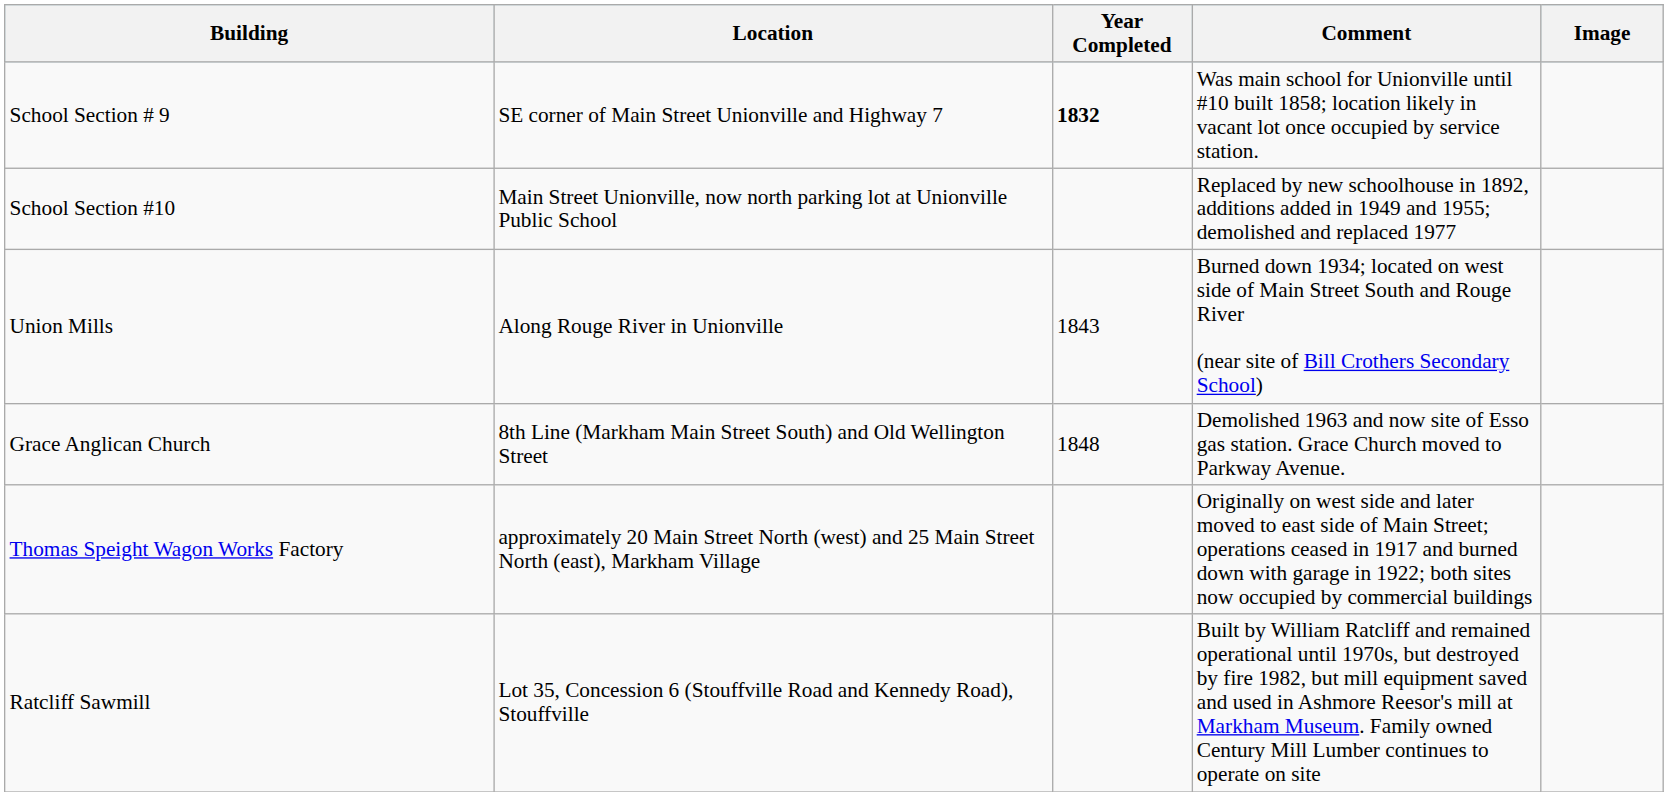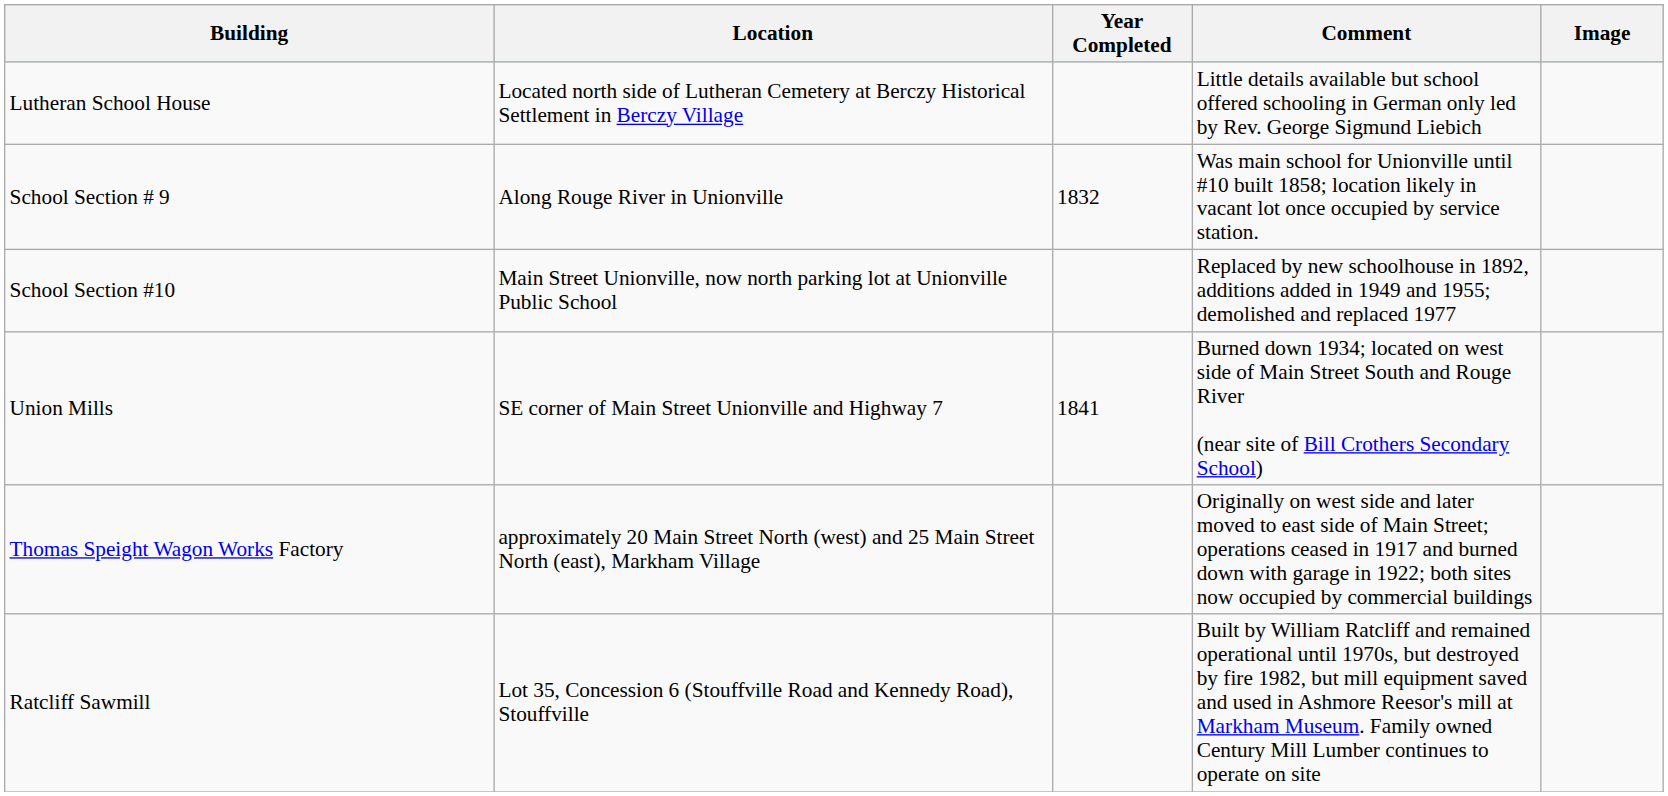 <table class="wikitable">
 <tr style="background:lightblue;">
 <th width=28%>Building</th>
 <th width=32%>Location</th>
 <th width=8%>Year Completed</th>
 <th width=20%>Comment</th>
 <th width=7%>Image</th>
 </tr>
 <tr>
+<td>Lutheran School House</td>
+<td>Located north side of Lutheran Cemetery at Berczy Historical Settlement in <a href='#'>Berczy Village</a></td>
+<td></td>
+<td>Little details available but school offered schooling in German only led by Rev. George Sigmund Liebich</td>
+<td></td>
+</tr>
+<tr>
 <td>School Section # 9</td>
-<td>SE corner of Main Street Unionville and Highway 7</td>
-<td><strong>1832</strong></td>
+<td>Along Rouge River in Unionville</td>
+<td>1832</td>
 <td>Was main school for Unionville until #10 built 1858; location likely in vacant lot once occupied by service station.</td>
 <td></td>
 </tr>
 <tr>
 <td>School Section #10</td>
 <td>Main Street Unionville, now north parking lot at Unionville Public School</td>
 <td></td>
 <td>Replaced by new schoolhouse in 1892, additions added in 1949 and 1955; demolished and replaced 1977</td>
 <td></td>
 </tr>
 <tr>
 <td>Union Mills</td>
-<td>Along Rouge River in Unionville</td>
-<td>1843</td>
+<td>SE corner of Main Street Unionville and Highway 7</td>
+<td>1841</td>
 <td>Burned down 1934; located on west side of Main Street South and Rouge River <br><br>(near site of <a href='#'>Bill Crothers Secondary School</a>)</td>
-<td></td>
-</tr>
-<tr>
-<td>Grace Anglican Church</td>
-<td>8th Line (Markham Main Street South) and Old Wellington Street</td>
-<td>1848</td>
-<td>Demolished 1963 and now site of Esso gas station. Grace Church moved to Parkway Avenue.</td>
 <td></td>
 </tr>
 <tr>
 <td><a href='#'>Thomas Speight Wagon Works</a> Factory</td>
 <td>approximately 20 Main Street North (west) and 25 Main Street North (east), Markham Village</td>
 <td></td>
 <td>Originally on west side and later moved to east side of Main Street; operations ceased in 1917 and burned down with garage in 1922; both sites now occupied by commercial buildings</td>
 <td></td>
 </tr>
 <tr>
 <td>Ratcliff Sawmill</td>
 <td>Lot 35, Concession 6 (Stouffville Road and Kennedy Road), Stouffville</td>
 <td></td>
 <td>Built by William Ratcliff and remained operational until 1970s, but destroyed by fire 1982, but mill equipment saved and used in Ashmore Reesor's mill at <a href='#'>Markham Museum</a>. Family owned Century Mill Lumber continues to operate on site</td>
 <td></td>
 </tr>
 </table>
